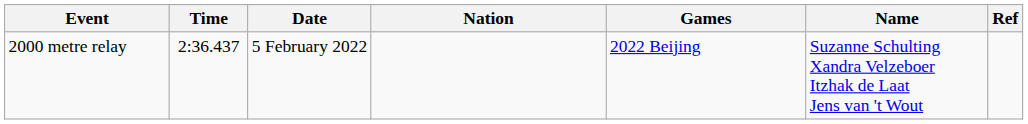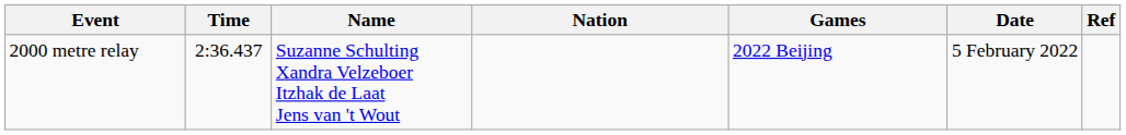 <table class="wikitable">
 <tr>
 <th style="width:9em">Event</th>
 <th>Time</th>
-<th>Date</th>
+<th style="width:10em">Name</th>
 <th style="width:13em">Nation</th>
 <th style="width:11em">Games</th>
-<th style="width:10em">Name</th>
+<th>Date</th>
 <th>Ref</th>
 </tr>
 <tr valign=top>
 <td>2000 metre relay</td>
 <td align=right> 2:36.437 </td>
-<td>5 February 2022</td>
+<td><a href='#'>Suzanne Schulting</a><br><a href='#'>Xandra Velzeboer</a><br><a href='#'>Itzhak de Laat</a><br><a href='#'>Jens van 't Wout</a></td>
 <td></td>
 <td><a href='#'>2022 Beijing</a></td>
-<td><a href='#'>Suzanne Schulting</a><br><a href='#'>Xandra Velzeboer</a><br><a href='#'>Itzhak de Laat</a><br><a href='#'>Jens van 't Wout</a></td>
+<td>5 February 2022</td>
 <td></td>
 </tr>
 </table>
